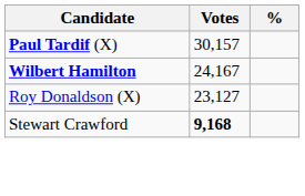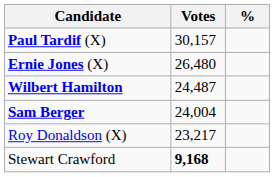 <table class="wikitable">
 <tr>
 <th style="width: 170px">Candidate</th>
 <th style="width: 50px">Votes</th>
 <th style="width: 40px">%</th>
 </tr>
 <tr>
 <td><strong><a href='#'>Paul Tardif</a></strong> (X)</td>
 <td>30,157</td>
 <td></td>
 </tr>
 <tr>
+<td><strong><a href='#'>Ernie Jones</a></strong> (X)</td>
+<td>26,480</td>
+<td></td>
+</tr>
+<tr>
 <td><strong><a href='#'>Wilbert Hamilton</a></strong></td>
-<td>24,167</td>
+<td>24,487</td>
+<td></td>
+</tr>
+<tr>
+<td><strong><a href='#'>Sam Berger</a></strong></td>
+<td>24,004</td>
 <td></td>
 </tr>
 <tr>
 <td><a href='#'>Roy Donaldson</a> (X)</td>
-<td>23,127</td>
+<td>23,217</td>
 <td></td>
 </tr>
 <tr>
 <td>Stewart Crawford</td>
 <td><strong>9,168</strong></td>
 <td></td>
 </tr>
 </table>
